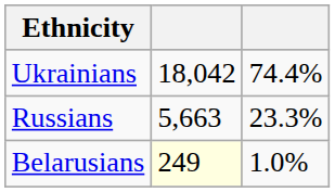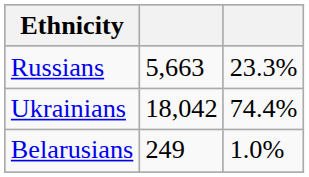 <table class="wikitable">
 <tr>
 <th>Ethnicity</th>
 <th></th>
 <th></th>
 </tr>
 <tr>
+<td><a href='#'>Russians</a></td>
+<td>5,663</td>
+<td>23.3%</td>
+</tr>
+<tr>
 <td><a href='#'>Ukrainians</a></td>
 <td>18,042</td>
 <td>74.4%</td>
 </tr>
 <tr>
-<td><a href='#'>Russians</a></td>
-<td>5,663</td>
-<td>23.3%</td>
-</tr>
-<tr>
 <td><a href='#'>Belarusians</a></td>
-<td style="background: lightyellow;">249</td>
+<td>249</td>
 <td>1.0%</td>
 </tr>
 </table>
